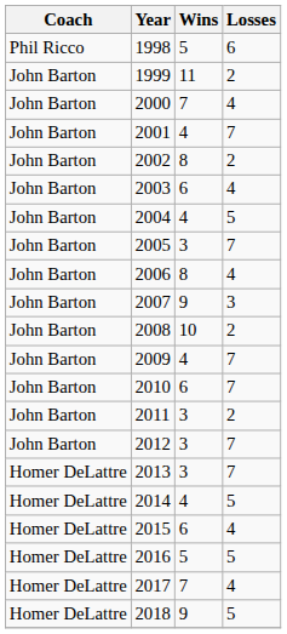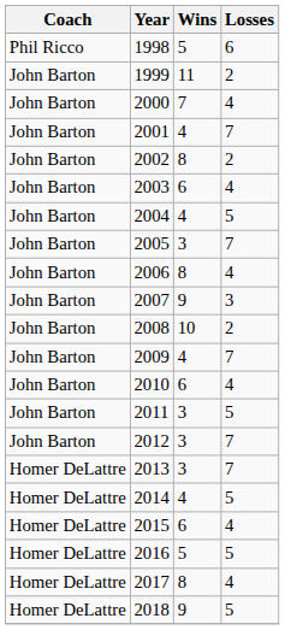 <table class="wikitable" border="1">
 <tr>
 <th>Coach</th>
 <th>Year</th>
 <th>Wins</th>
 <th>Losses</th>
 </tr>
 <tr>
 <td>Phil Ricco</td>
 <td>1998</td>
 <td>5</td>
 <td>6</td>
 </tr>
 <tr>
 <td>John Barton</td>
 <td>1999</td>
 <td>11</td>
 <td>2</td>
 </tr>
 <tr>
 <td>John Barton</td>
 <td>2000</td>
 <td>7</td>
 <td>4</td>
 </tr>
 <tr>
 <td>John Barton</td>
 <td>2001</td>
 <td>4</td>
 <td>7</td>
 </tr>
 <tr>
 <td>John Barton</td>
 <td>2002</td>
 <td>8</td>
 <td>2</td>
 </tr>
 <tr>
 <td>John Barton</td>
 <td>2003</td>
 <td>6</td>
 <td>4</td>
 </tr>
 <tr>
 <td>John Barton</td>
 <td>2004</td>
 <td>4</td>
 <td>5</td>
 </tr>
 <tr>
 <td>John Barton</td>
 <td>2005</td>
 <td>3</td>
 <td>7</td>
 </tr>
 <tr>
 <td>John Barton</td>
 <td>2006</td>
 <td>8</td>
 <td>4</td>
 </tr>
 <tr>
 <td>John Barton</td>
 <td>2007</td>
 <td>9</td>
 <td>3</td>
 </tr>
 <tr>
 <td>John Barton</td>
 <td>2008</td>
 <td>10</td>
 <td>2</td>
 </tr>
 <tr>
 <td>John Barton</td>
 <td>2009</td>
 <td>4</td>
 <td>7</td>
 </tr>
 <tr>
 <td>John Barton</td>
 <td>2010</td>
 <td>6</td>
-<td>7</td>
+<td>4</td>
 </tr>
 <tr>
 <td>John Barton</td>
 <td>2011</td>
 <td>3</td>
-<td>2</td>
+<td>5</td>
 </tr>
 <tr>
 <td>John Barton</td>
 <td>2012</td>
 <td>3</td>
 <td>7</td>
 </tr>
 <tr>
 <td>Homer DeLattre</td>
 <td>2013</td>
 <td>3</td>
 <td>7</td>
 </tr>
 <tr>
 <td>Homer DeLattre</td>
 <td>2014</td>
 <td>4</td>
 <td>5</td>
 </tr>
 <tr>
 <td>Homer DeLattre</td>
 <td>2015</td>
 <td>6</td>
 <td>4</td>
 </tr>
 <tr>
 <td>Homer DeLattre</td>
 <td>2016</td>
 <td>5</td>
 <td>5</td>
 </tr>
 <tr>
 <td>Homer DeLattre</td>
 <td>2017</td>
-<td>7</td>
+<td>8</td>
 <td>4</td>
 </tr>
 <tr>
 <td>Homer DeLattre</td>
 <td>2018</td>
 <td>9</td>
 <td>5</td>
 </tr>
 <tr>
 </tr>
 </table>
